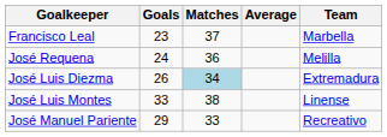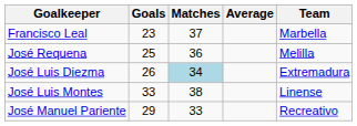 <table class="wikitable sortable">
 <tr>
 <th>Goalkeeper</th>
 <th>Goals</th>
 <th>Matches</th>
 <th>Average</th>
 <th>Team</th>
 </tr>
 <tr>
 <td> <a href='#'>Francisco Leal</a></td>
 <td style="text-align:center;">23</td>
 <td style="text-align:center;">37</td>
 <td style="text-align:center;"></td>
 <td><a href='#'>Marbella</a></td>
 </tr>
 <tr>
 <td> <a href='#'>José Requena</a></td>
-<td style="text-align:center;">24</td>
+<td style="text-align:center;">25</td>
 <td style="text-align:center;">36</td>
 <td style="text-align:center;"></td>
 <td><a href='#'>Melilla</a></td>
 </tr>
 <tr>
 <td> <a href='#'>José Luis Diezma</a></td>
 <td style="text-align:center;">26</td>
 <td style="background: lightblue; text-align:center;">34</td>
 <td style="text-align:center;"></td>
 <td><a href='#'>Extremadura</a></td>
 </tr>
 <tr>
 <td> <a href='#'>José Luis Montes</a></td>
 <td style="text-align:center;">33</td>
 <td style="text-align:center;">38</td>
 <td style="text-align:center;"></td>
 <td><a href='#'>Linense</a></td>
 </tr>
 <tr>
 <td> <a href='#'>José Manuel Pariente</a></td>
 <td style="text-align:center;">29</td>
 <td style="text-align:center;">33</td>
 <td style="text-align:center;"></td>
 <td><a href='#'>Recreativo</a></td>
 </tr>
 </table>
